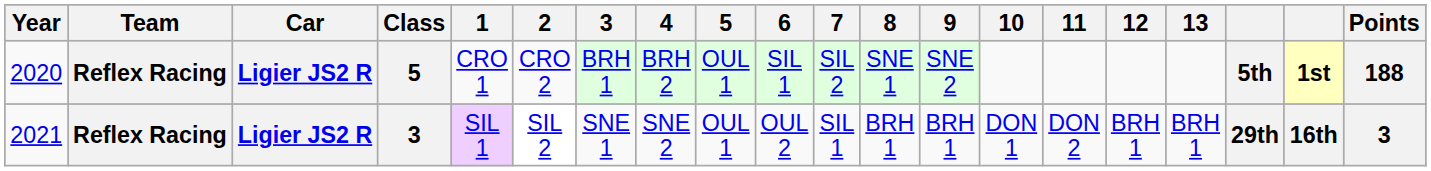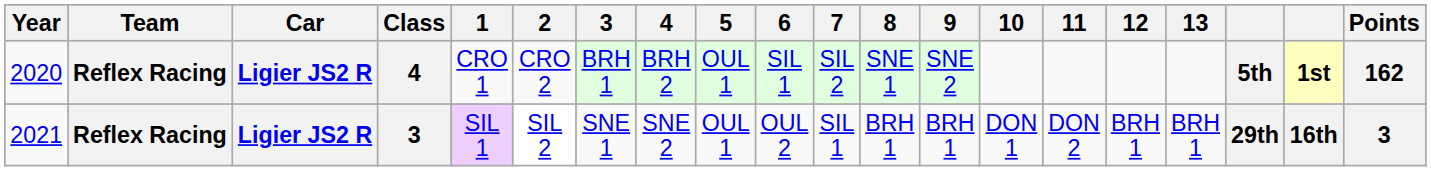 <table class="wikitable" style="text-align:center; font-size:85%">
 <tr>
 <th>Year</th>
 <th>Team</th>
 <th>Car</th>
 <th>Class</th>
 <th>1</th>
 <th>2</th>
 <th>3</th>
 <th>4</th>
 <th>5</th>
 <th>6</th>
 <th>7</th>
 <th>8</th>
 <th>9</th>
 <th>10</th>
 <th>11</th>
 <th>12</th>
 <th>13</th>
 <th></th>
 <th></th>
 <th>Points</th>
 </tr>
 <tr>
 <td><a href='#'>2020</a></td>
 <th nowrap>Reflex Racing</th>
 <th nowrap><a href='#'>Ligier JS2 R</a></th>
-<th align=center><strong><span>5</span></strong></th>
+<th align=center><strong><span>4</span></strong></th>
 <td style="background:#;"><a href='#'>CRO<br>1</a></td>
 <td style="background:#;"><a href='#'>CRO<br>2</a></td>
 <td style="background:#dfffdf;"><a href='#'>BRH<br>1</a><br></td>
 <td style="background:#dfffdf;"><a href='#'>BRH<br>2</a><br></td>
 <td style="background:#dfffdf;"><a href='#'>OUL<br>1</a><br></td>
 <td style="background:#dfffdf;"><a href='#'>SIL<br>1</a><br></td>
 <td style="background:#dfffdf;"><a href='#'>SIL<br>2</a><br></td>
 <td style="background:#dfffdf;"><a href='#'>SNE<br>1</a><br></td>
 <td style="background:#dfffdf;"><a href='#'>SNE<br>2</a><br></td>
 <td></td>
 <td></td>
 <td></td>
 <td></td>
 <th>5th</th>
 <th style="background:#ffffbf;">1st</th>
-<th>188</th>
+<th>162</th>
 </tr>
 <tr>
 <td><a href='#'>2021</a></td>
 <th nowrap>Reflex Racing</th>
 <th nowrap><a href='#'>Ligier JS2 R</a></th>
 <th align=center><strong><span>3</span></strong></th>
 <td style="background:#efcfff;"><a href='#'>SIL<br>1</a><br></td>
 <td style="background:#ffffff;"><a href='#'>SIL<br>2</a><br></td>
 <td style="background:#;"><a href='#'>SNE<br>1</a></td>
 <td style="background:#;"><a href='#'>SNE<br>2</a></td>
 <td style="background:#;"><a href='#'>OUL<br>1</a></td>
 <td style="background:#;"><a href='#'>OUL<br>2</a></td>
 <td style="background:#;"><a href='#'>SIL<br>1</a></td>
 <td style="background:#;"><a href='#'>BRH<br>1</a></td>
 <td style="background:#;"><a href='#'>BRH<br>1</a></td>
 <td style="background:#;"><a href='#'>DON<br>1</a></td>
 <td style="background:#;"><a href='#'>DON<br>2</a></td>
 <td style="background:#;"><a href='#'>BRH<br>1</a></td>
 <td style="background:#;"><a href='#'>BRH<br>1</a></td>
 <th>29th</th>
 <th>16th</th>
 <th>3</th>
 </tr>
 </table>
